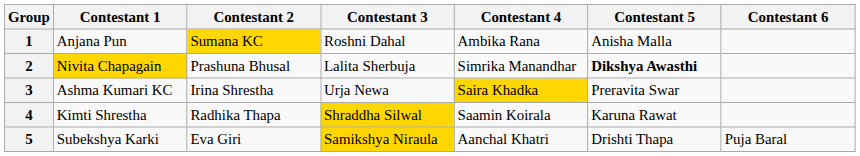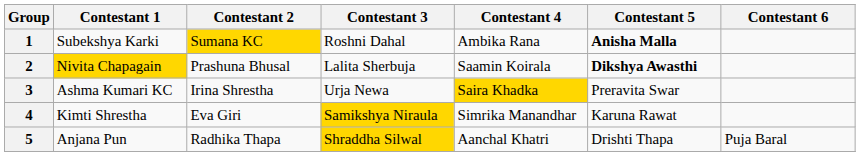 <table class="wikitable sortable" style="font-size: 95%;">
 <tr>
 <th>Group</th>
 <th width="160">Contestant 1</th>
 <th width="160">Contestant 2</th>
 <th width="160">Contestant 3</th>
 <th width="160">Contestant 4</th>
 <th width="160">Contestant 5</th>
 <th width="160">Contestant 6</th>
 </tr>
 <tr>
 <th>1</th>
-<td>Anjana Pun</td>
+<td>Subekshya Karki</td>
 <td bgcolor="gold">Sumana KC</td>
 <td>Roshni Dahal</td>
 <td>Ambika Rana</td>
-<td>Anisha Malla</td>
+<td><strong>Anisha Malla</strong></td>
 <td></td>
 </tr>
 <tr>
 <th>2</th>
 <td bgcolor="gold">Nivita Chapagain</td>
 <td>Prashuna Bhusal</td>
 <td>Lalita Sherbuja</td>
-<td>Simrika Manandhar</td>
+<td>Saamin Koirala</td>
 <td><strong>Dikshya Awasthi</strong></td>
 <td></td>
 </tr>
 <tr>
 <th>3</th>
 <td>Ashma Kumari KC</td>
 <td>Irina Shrestha</td>
 <td>Urja Newa</td>
 <td bgcolor="gold">Saira Khadka</td>
 <td>Preravita Swar</td>
 <td></td>
 </tr>
 <tr>
 <th>4</th>
 <td>Kimti Shrestha</td>
-<td>Radhika Thapa</td>
-<td bgcolor="gold">Shraddha Silwal</td>
-<td>Saamin Koirala</td>
+<td>Eva Giri</td>
+<td bgcolor="gold">Samikshya Niraula</td>
+<td>Simrika Manandhar</td>
 <td>Karuna Rawat</td>
 <td></td>
 </tr>
 <tr>
 <th>5</th>
-<td>Subekshya Karki</td>
-<td>Eva Giri</td>
-<td bgcolor="gold">Samikshya Niraula</td>
+<td>Anjana Pun</td>
+<td>Radhika Thapa</td>
+<td bgcolor="gold">Shraddha Silwal</td>
 <td>Aanchal Khatri</td>
 <td>Drishti Thapa</td>
 <td>Puja Baral</td>
 </tr>
 <tr>
 </tr>
 </table>
